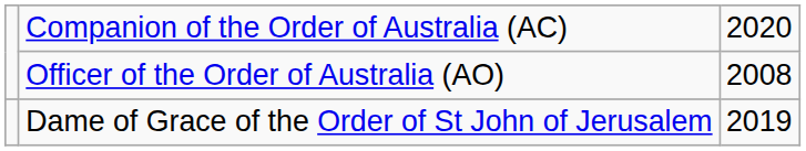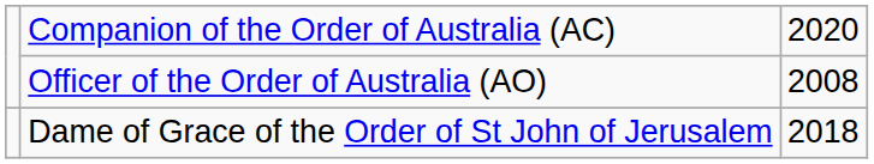 <table class="wikitable">
 <tr>
 <td rowspan="2"></td>
 <td><a href='#'>Companion of the Order of Australia</a> (AC)</td>
 <td>2020</td>
 </tr>
 <tr>
 <td><a href='#'>Officer of the Order of Australia</a> (AO)</td>
 <td>2008</td>
 </tr>
 <tr>
 <td></td>
 <td>Dame of Grace of the <a href='#'>Order of St John of Jerusalem</a></td>
-<td>2019</td>
+<td>2018</td>
 </tr>
 </table>
